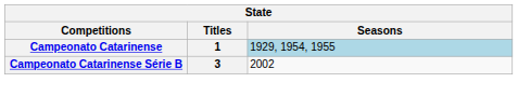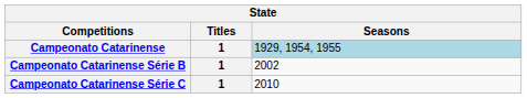 <table class="wikitable">
 <tr>
 <th colspan="3">State</th>
 </tr>
 <tr>
 <th style="width:260px">Competitions</th>
 <th style="width:80px">Titles</th>
 <th style="width:380px">Seasons</th>
 </tr>
 <tr>
 <th><a href='#'>Campeonato Catarinense</a></th>
 <th>1</th>
 <td style="background: lightblue;">1929, 1954, 1955</td>
 </tr>
 <tr>
 <th><a href='#'>Campeonato Catarinense Série B</a></th>
-<th>3</th>
+<th>1</th>
 <td>2002</td>
 </tr>
+<tr>
+<th><a href='#'>Campeonato Catarinense Série C</a></th>
+<th>1</th>
+<td>2010</td>
+</tr>
 </table>
